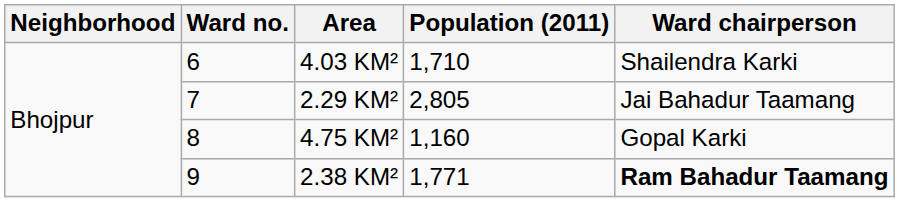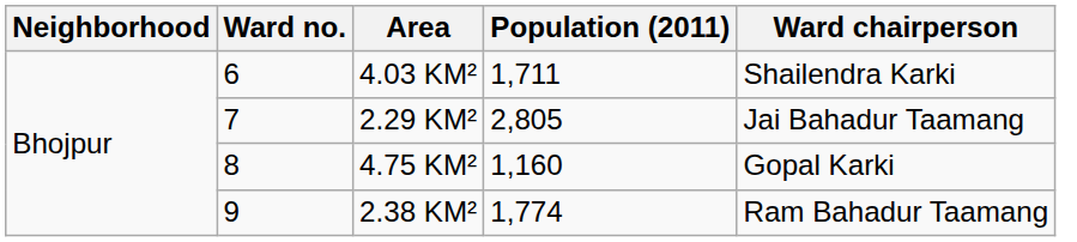 <table class="wikitable">
 <tr>
 <th>Neighborhood</th>
 <th>Ward no.</th>
 <th>Area</th>
 <th>Population (2011)</th>
 <th>Ward chairperson</th>
 </tr>
 <tr>
 <td rowspan=4>Bhojpur</td>
 <td>6</td>
 <td>4.03 KM²</td>
-<td>1,710</td>
+<td>1,711</td>
 <td>Shailendra Karki</td>
 </tr>
 <tr>
 <td>7</td>
 <td>2.29 KM²</td>
 <td>2,805</td>
 <td>Jai Bahadur Taamang</td>
 </tr>
 <tr>
 <td>8</td>
 <td>4.75 KM²</td>
 <td>1,160</td>
 <td>Gopal Karki</td>
 </tr>
 <tr>
 <td>9</td>
 <td>2.38 KM²</td>
-<td>1,771</td>
-<td><strong>Ram Bahadur Taamang</strong></td>
+<td>1,774</td>
+<td>Ram Bahadur Taamang</td>
 </tr>
 </table>
